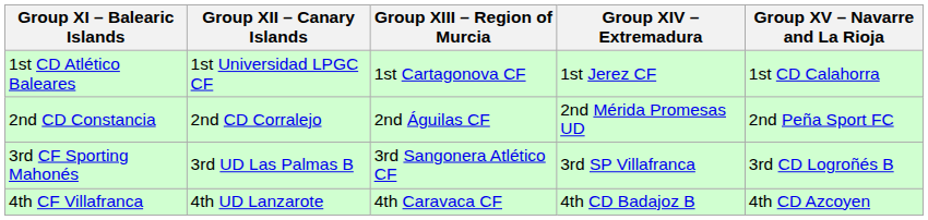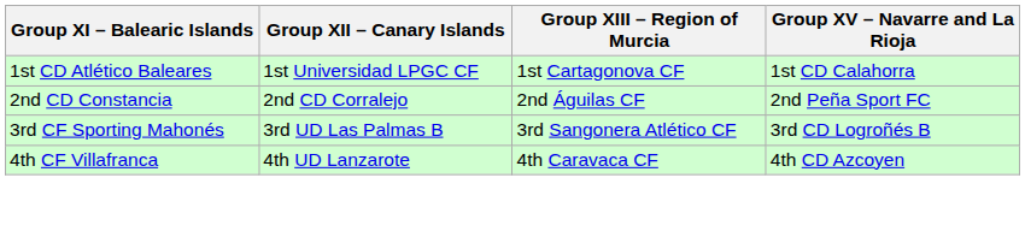 <table class="wikitable">
 <tr>
 <th width=210>Group XI – Balearic Islands </th>
 <th width=210>Group XII – Canary Islands </th>
 <th width=210>Group XIII – Region of Murcia </th>
-<th width=210>Group XIV – Extremadura </th>
 <th width=210>Group XV – Navarre and La Rioja </th>
 </tr>
 <tr style="background:#D0FFD0;">
 <td>1st <a href='#'>CD Atlético Baleares</a></td>
 <td>1st <a href='#'>Universidad LPGC CF</a></td>
 <td>1st <a href='#'>Cartagonova CF</a></td>
-<td>1st <a href='#'>Jerez CF</a></td>
 <td>1st <a href='#'>CD Calahorra</a></td>
 </tr>
 <tr style="background:#D0FFD0;">
 <td>2nd <a href='#'>CD Constancia</a></td>
 <td>2nd <a href='#'>CD Corralejo</a></td>
 <td>2nd <a href='#'>Águilas CF</a></td>
-<td>2nd <a href='#'>Mérida Promesas UD</a></td>
 <td>2nd <a href='#'>Peña Sport FC</a></td>
 </tr>
 <tr style="background:#D0FFD0;">
 <td>3rd <a href='#'>CF Sporting Mahonés</a></td>
 <td>3rd <a href='#'>UD Las Palmas B</a></td>
 <td>3rd <a href='#'>Sangonera Atlético CF</a></td>
-<td>3rd <a href='#'>SP Villafranca</a></td>
 <td>3rd <a href='#'>CD Logroñés B</a></td>
 </tr>
 <tr style="background:#D0FFD0;">
 <td>4th <a href='#'>CF Villafranca</a></td>
 <td>4th <a href='#'>UD Lanzarote</a></td>
 <td>4th <a href='#'>Caravaca CF</a></td>
-<td>4th <a href='#'>CD Badajoz B</a></td>
 <td>4th <a href='#'>CD Azcoyen</a></td>
 </tr>
 </table>
